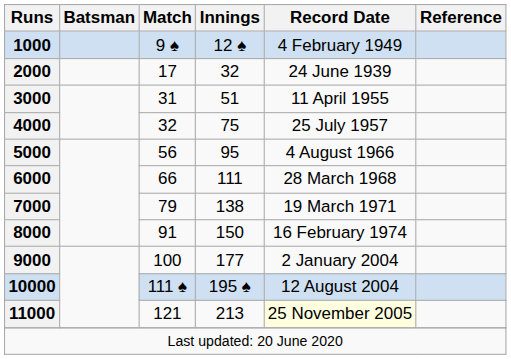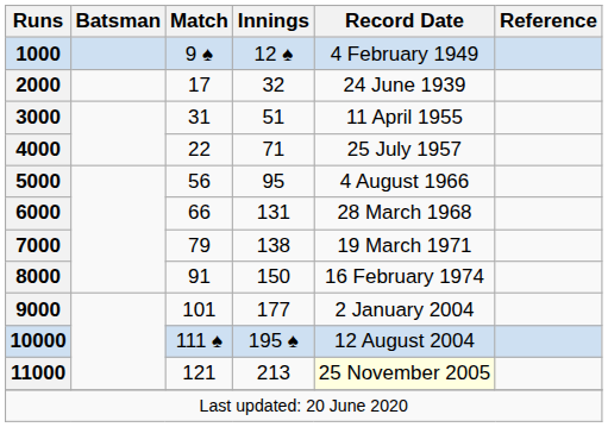 <table class="wikitable plainrowheaders sortable" style="text-align:center;">
 <tr>
 <th scope="col" style="text-align:center;">Runs</th>
 <th scope="col" style="text-align:center;">Batsman</th>
 <th scope="col" style="text-align:center;">Match</th>
 <th scope="col" style="text-align:center;">Innings</th>
 <th scope="col" style="text-align:center;">Record Date</th>
 <th scope="col">Reference</th>
 </tr>
 <tr bgcolor=#cee0f2>
 <th scope=row style="background:#cee0f2; text-align:center;">1000</th>
 <td></td>
 <td>9 ♠</td>
 <td>12 ♠</td>
 <td>4 February 1949</td>
 <td></td>
 </tr>
 <tr>
 <th scope="row" style="text-align:center;">2000</th>
 <td></td>
 <td>17</td>
 <td>32</td>
 <td>24 June 1939</td>
 <td></td>
 </tr>
 <tr>
 <th scope="row" style="text-align:center;">3000</th>
 <td rowspan=2></td>
 <td>31</td>
 <td>51</td>
 <td>11 April 1955</td>
 <td></td>
 </tr>
 <tr>
 <th scope="row" style="text-align:center;">4000</th>
-<td>32</td>
-<td>75</td>
+<td>22</td>
+<td>71</td>
 <td>25 July 1957</td>
 <td></td>
 </tr>
 <tr>
 <th scope="row" style="text-align:center;">5000</th>
 <td rowspan=4></td>
 <td>56</td>
 <td>95</td>
 <td>4 August 1966</td>
 <td></td>
 </tr>
 <tr>
 <th scope="row" style="text-align:center;">6000</th>
 <td>66</td>
-<td>111</td>
+<td>131</td>
 <td>28 March 1968</td>
 <td></td>
 </tr>
 <tr>
 <th scope="row" style="text-align:center;">7000</th>
 <td>79</td>
 <td>138</td>
 <td>19 March 1971</td>
 <td></td>
 </tr>
 <tr>
 <th scope="row" style="text-align:center;">8000</th>
 <td>91</td>
 <td>150</td>
 <td>16 February 1974</td>
 <td></td>
 </tr>
 <tr>
 <th scope="row" style="text-align:center;">9000</th>
 <td rowspan=3></td>
-<td>100</td>
+<td>101</td>
 <td>177</td>
 <td>2 January 2004</td>
 <td></td>
 </tr>
 <tr bgcolor=#cee0f2>
 <th scope=row style="background:#cee0f2; text-align:center;">10000</th>
 <td>111 ♠</td>
 <td>195 ♠</td>
 <td>12 August 2004</td>
 <td></td>
 </tr>
 <tr>
 <th scope="row" style="text-align:center;">11000</th>
 <td>121</td>
 <td>213</td>
 <td style="background: lightyellow;">25 November 2005</td>
 <td></td>
 </tr>
 <tr>
 </tr>
 <tr class=sortbottom>
 <td colspan=6><small>Last updated: 20 June 2020</small></td>
 </tr>
 </table>
